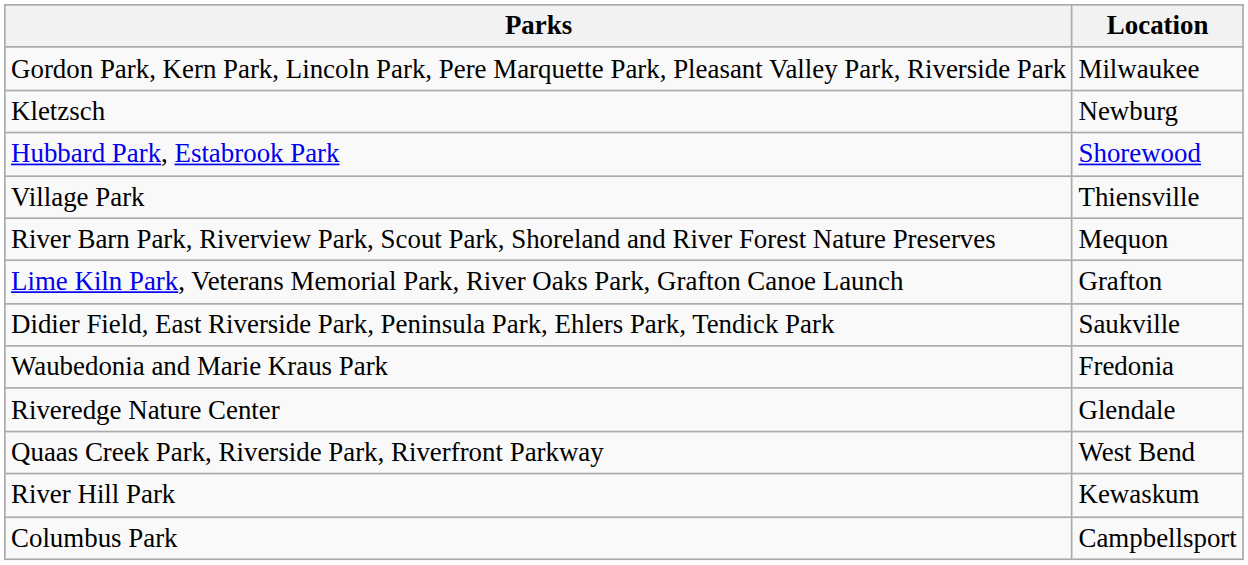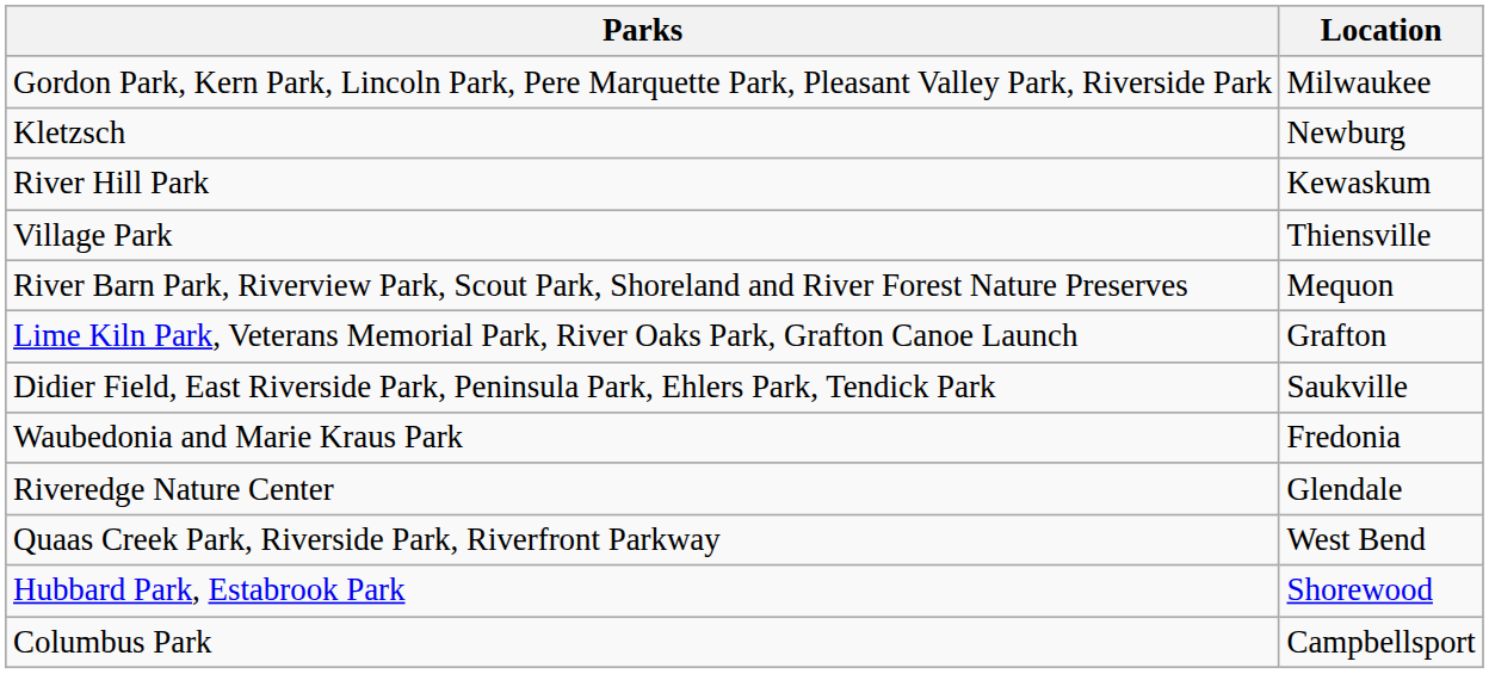 <table class="wikitable">
 <tr>
 <th>Parks</th>
 <th>Location</th>
 </tr>
 <tr>
 <td>Gordon Park, Kern Park, Lincoln Park, Pere Marquette Park, Pleasant Valley Park, Riverside Park</td>
 <td>Milwaukee</td>
 </tr>
 <tr>
 <td>Kletzsch</td>
 <td>Newburg</td>
 </tr>
 <tr>
-<td><a href='#'>Hubbard Park</a>, <a href='#'>Estabrook Park</a></td>
-<td><a href='#'>Shorewood</a></td>
+<td>River Hill Park</td>
+<td>Kewaskum</td>
 </tr>
 <tr>
 <td>Village Park</td>
 <td>Thiensville</td>
 </tr>
 <tr>
 <td>River Barn Park, Riverview Park, Scout Park, Shoreland and River Forest Nature Preserves</td>
 <td>Mequon</td>
 </tr>
 <tr>
 <td><a href='#'>Lime Kiln Park</a>, Veterans Memorial Park, River Oaks Park, Grafton Canoe Launch</td>
 <td>Grafton</td>
 </tr>
 <tr>
 <td>Didier Field, East Riverside Park, Peninsula Park, Ehlers Park, Tendick Park</td>
 <td>Saukville</td>
 </tr>
 <tr>
 <td>Waubedonia and Marie Kraus Park</td>
 <td>Fredonia</td>
 </tr>
 <tr>
 <td>Riveredge Nature Center</td>
 <td>Glendale</td>
 </tr>
 <tr>
 <td>Quaas Creek Park, Riverside Park, Riverfront Parkway</td>
 <td>West Bend</td>
 </tr>
 <tr>
-<td>River Hill Park</td>
-<td>Kewaskum</td>
+<td><a href='#'>Hubbard Park</a>, <a href='#'>Estabrook Park</a></td>
+<td><a href='#'>Shorewood</a></td>
 </tr>
 <tr>
 <td>Columbus Park</td>
 <td>Campbellsport</td>
 </tr>
 </table>
